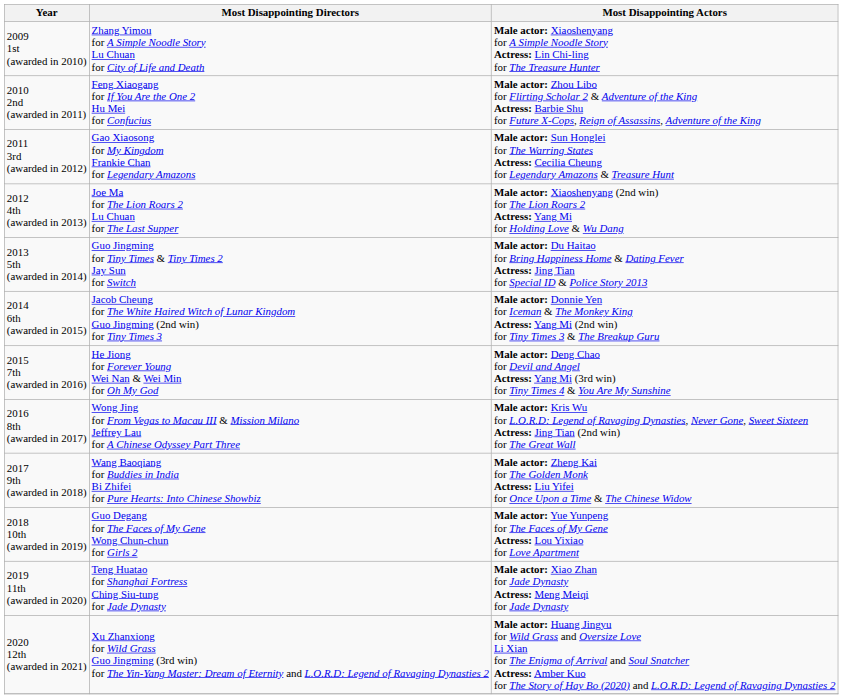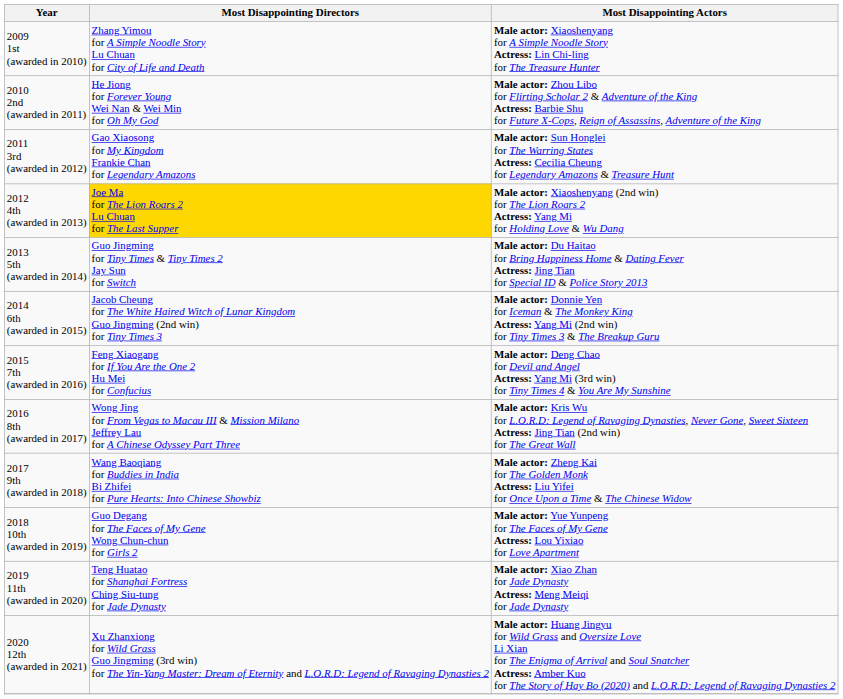 <table border="2"cellpadding="3"cellspacing="0"style="border-collapse:collapse;margin:0auto;" class="wikitable">
 <tr>
 <th>Year</th>
 <th>Most Disappointing Directors</th>
 <th>Most Disappointing Actors</th>
 </tr>
 <tr>
 <td>2009<br>1st<br>(awarded in 2010)</td>
 <td><a href='#'>Zhang Yimou</a><br>for <em><a href='#'>A Simple Noodle Story</a></em><br><a href='#'>Lu Chuan</a><br>for <em><a href='#'>City of Life and Death</a></em></td>
 <td><strong>Male actor:</strong> <a href='#'>Xiaoshenyang</a><br>for <em><a href='#'>A Simple Noodle Story</a></em><br><strong>Actress:</strong> <a href='#'>Lin Chi-ling</a><br>for <em><a href='#'>The Treasure Hunter</a></em></td>
 </tr>
 <tr>
 <td>2010<br>2nd<br>(awarded in 2011)</td>
-<td><a href='#'>Feng Xiaogang</a><br>for <em><a href='#'>If You Are the One 2</a></em><br><a href='#'>Hu Mei</a><br>for <em><a href='#'>Confucius</a></em></td>
+<td><a href='#'>He Jiong</a><br>for <em><a href='#'>Forever Young</a></em><br><a href='#'>Wei Nan</a> & <a href='#'>Wei Min</a><br>for <em><a href='#'>Oh My God</a></em></td>
 <td><strong>Male actor:</strong> <a href='#'>Zhou Libo</a><br>for <em><a href='#'>Flirting Scholar 2</a></em> & <em><a href='#'>Adventure of the King</a></em><br><strong>Actress:</strong> <a href='#'>Barbie Shu</a><br>for <em><a href='#'>Future X-Cops</a></em>, <em><a href='#'>Reign of Assassins</a></em>, <em><a href='#'>Adventure of the King</a></em></td>
 </tr>
 <tr>
 <td>2011<br>3rd<br>(awarded in 2012)</td>
 <td><a href='#'>Gao Xiaosong</a><br>for <em><a href='#'>My Kingdom</a></em><br><a href='#'>Frankie Chan</a><br>for <em><a href='#'>Legendary Amazons</a></em></td>
 <td><strong>Male actor:</strong> <a href='#'>Sun Honglei</a><br>for <em><a href='#'>The Warring States</a></em><br><strong>Actress:</strong> <a href='#'>Cecilia Cheung</a><br>for <em><a href='#'>Legendary Amazons</a></em> & <em><a href='#'>Treasure Hunt</a></em></td>
 </tr>
 <tr>
 <td>2012<br>4th<br>(awarded in 2013)</td>
-<td><a href='#'>Joe Ma</a><br>for <em><a href='#'>The Lion Roars 2</a></em><br><a href='#'>Lu Chuan</a><br>for <em><a href='#'>The Last Supper</a></em></td>
+<td style="background: gold;"><a href='#'>Joe Ma</a><br>for <em><a href='#'>The Lion Roars 2</a></em><br><a href='#'>Lu Chuan</a><br>for <em><a href='#'>The Last Supper</a></em></td>
 <td><strong>Male actor:</strong> <a href='#'>Xiaoshenyang</a> (2nd win)<br>for <em><a href='#'>The Lion Roars 2</a></em><br><strong>Actress:</strong> <a href='#'>Yang Mi</a><br>for <em><a href='#'>Holding Love</a></em> & <em><a href='#'>Wu Dang</a></em></td>
 </tr>
 <tr>
 <td>2013<br>5th<br>(awarded in 2014)</td>
 <td><a href='#'>Guo Jingming</a><br>for <em><a href='#'>Tiny Times</a></em> & <em><a href='#'>Tiny Times 2</a></em><br><a href='#'>Jay Sun</a><br>for <em><a href='#'>Switch</a></em></td>
 <td><strong>Male actor:</strong> <a href='#'>Du Haitao</a><br>for <em><a href='#'>Bring Happiness Home</a></em> & <em><a href='#'>Dating Fever</a></em><br><strong>Actress:</strong> <a href='#'>Jing Tian</a><br>for <em><a href='#'>Special ID</a></em> & <em><a href='#'>Police Story 2013</a></em></td>
 </tr>
 <tr>
 <td>2014<br>6th<br>(awarded in 2015)</td>
 <td><a href='#'>Jacob Cheung</a><br>for <em><a href='#'>The White Haired Witch of Lunar Kingdom</a></em><br><a href='#'>Guo Jingming</a> (2nd win)<br>for <em><a href='#'>Tiny Times 3</a></em></td>
 <td><strong>Male actor:</strong> <a href='#'>Donnie Yen</a><br>for <em><a href='#'>Iceman</a></em> & <em><a href='#'>The Monkey King</a></em><br><strong>Actress:</strong> <a href='#'>Yang Mi</a> (2nd win)<br>for <em><a href='#'>Tiny Times 3</a></em> & <em><a href='#'>The Breakup Guru</a></em></td>
 </tr>
 <tr>
 <td>2015<br>7th<br>(awarded in 2016)</td>
-<td><a href='#'>He Jiong</a><br>for <em><a href='#'>Forever Young</a></em><br><a href='#'>Wei Nan</a> & <a href='#'>Wei Min</a><br>for <em><a href='#'>Oh My God</a></em></td>
+<td><a href='#'>Feng Xiaogang</a><br>for <em><a href='#'>If You Are the One 2</a></em><br><a href='#'>Hu Mei</a><br>for <em><a href='#'>Confucius</a></em></td>
 <td><strong>Male actor:</strong> <a href='#'>Deng Chao</a><br>for <em><a href='#'>Devil and Angel</a></em><br><strong>Actress:</strong> <a href='#'>Yang Mi</a> (3rd win)<br>for <em><a href='#'>Tiny Times 4</a></em> & <em><a href='#'>You Are My Sunshine</a></em></td>
 </tr>
 <tr>
 <td>2016<br>8th<br>(awarded in 2017)</td>
 <td><a href='#'>Wong Jing</a><br>for <em><a href='#'>From Vegas to Macau III</a></em> & <em><a href='#'>Mission Milano</a></em><br><a href='#'>Jeffrey Lau</a><br>for <em><a href='#'>A Chinese Odyssey Part Three</a></em></td>
 <td><strong>Male actor:</strong> <a href='#'>Kris Wu</a><br>for <em><a href='#'>L.O.R.D: Legend of Ravaging Dynasties</a></em>, <em><a href='#'>Never Gone</a></em>, <em><a href='#'>Sweet Sixteen</a></em><br><strong>Actress:</strong> <a href='#'>Jing Tian</a> (2nd win)<br>for <em><a href='#'>The Great Wall</a></em></td>
 </tr>
 <tr>
 <td>2017<br>9th<br>(awarded in 2018)</td>
 <td><a href='#'>Wang Baoqiang</a><br>for <em><a href='#'>Buddies in India</a></em><br><a href='#'>Bi Zhifei</a> <br>for <em><a href='#'>Pure Hearts: Into Chinese Showbiz</a></em></td>
 <td><strong>Male actor:</strong> <a href='#'>Zheng Kai</a><br>for <em><a href='#'>The Golden Monk</a></em><br><strong>Actress:</strong> <a href='#'>Liu Yifei</a> <br>for <em><a href='#'>Once Upon a Time</a></em> & <em><a href='#'>The Chinese Widow</a></em></td>
 </tr>
 <tr>
 <td>2018<br>10th<br>(awarded in 2019)</td>
 <td><a href='#'>Guo Degang</a><br>for <em><a href='#'>The Faces of My Gene</a></em><br><a href='#'>Wong Chun-chun</a><br>for <em><a href='#'>Girls 2</a></em></td>
 <td><strong>Male actor:</strong> <a href='#'>Yue Yunpeng</a><br>for <em><a href='#'>The Faces of My Gene</a></em><br><strong>Actress:</strong> <a href='#'>Lou Yixiao</a><br>for <em><a href='#'>Love Apartment</a></em></td>
 </tr>
 <tr>
 <td>2019<br>11th<br>(awarded in 2020)</td>
 <td><a href='#'>Teng Huatao</a><br>for <em><a href='#'>Shanghai Fortress</a></em><br><a href='#'>Ching Siu-tung</a><br>for <em><a href='#'>Jade Dynasty</a></em></td>
 <td><strong>Male actor:</strong> <a href='#'>Xiao Zhan</a> <br>for <em><a href='#'>Jade Dynasty</a></em><br><strong>Actress:</strong> <a href='#'>Meng Meiqi</a><br>for <em><a href='#'>Jade Dynasty</a></em></td>
 </tr>
 <tr>
 <td>2020<br>12th<br>(awarded in 2021)</td>
 <td><a href='#'>Xu Zhanxiong</a><br>for <em><a href='#'>Wild Grass</a></em><br><a href='#'>Guo Jingming</a> (3rd win)<br>for <em><a href='#'>The Yin-Yang Master: Dream of Eternity</a></em> and <em><a href='#'>L.O.R.D: Legend of Ravaging Dynasties 2</a></em></td>
 <td><strong>Male actor:</strong> <a href='#'>Huang Jingyu</a><br>for <em><a href='#'>Wild Grass</a></em> and <em><a href='#'>Oversize Love</a></em><br><a href='#'>Li Xian</a><br>for <em><a href='#'>The Enigma of Arrival</a></em> and <em><a href='#'>Soul Snatcher</a></em><br><strong>Actress:</strong> <a href='#'>Amber Kuo</a><br>for <em><a href='#'>The Story of Hay Bo (2020)</a></em> and <em><a href='#'>L.O.R.D: Legend of Ravaging Dynasties 2</a></em></td>
 </tr>
 <tr>
 </tr>
 </table>
